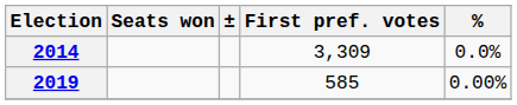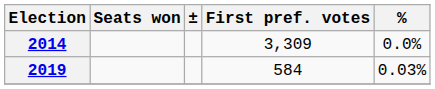 <table class="wikitable" style="text-align:center;">
 <tr>
 <th>Election</th>
 <th>Seats won</th>
 <th>±</th>
 <th>First pref. votes</th>
 <th>%</th>
 </tr>
 <tr>
 <th><a href='#'>2014</a></th>
 <td></td>
 <td></td>
 <td>3,309</td>
 <td>0.0%</td>
 </tr>
 <tr>
 <th><a href='#'>2019</a></th>
 <td></td>
 <td></td>
-<td>585</td>
-<td>0.00%</td>
+<td>584</td>
+<td>0.03%</td>
 </tr>
 <tr>
 </tr>
 </table>
